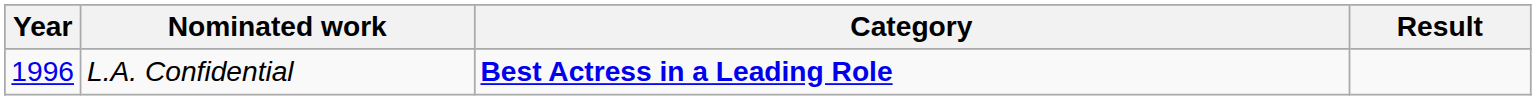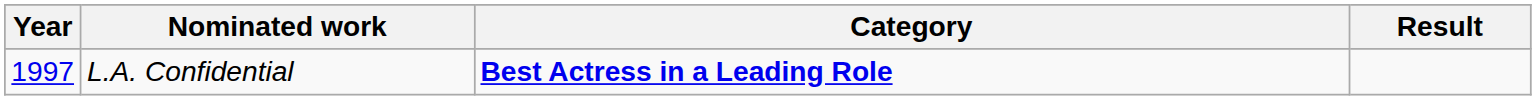 <table class=wikitable>
 <tr>
 <th width=4%>Year</th>
 <th width=26%>Nominated work</th>
 <th width=58%>Category</th>
 <th width=12%>Result</th>
 </tr>
 <tr>
-<td><a href='#'>1996</a></td>
+<td><a href='#'>1997</a></td>
 <td><em>L.A. Confidential</em></td>
 <td><strong><a href='#'>Best Actress in a Leading Role</a></strong></td>
 <td></td>
 </tr>
 </table>
